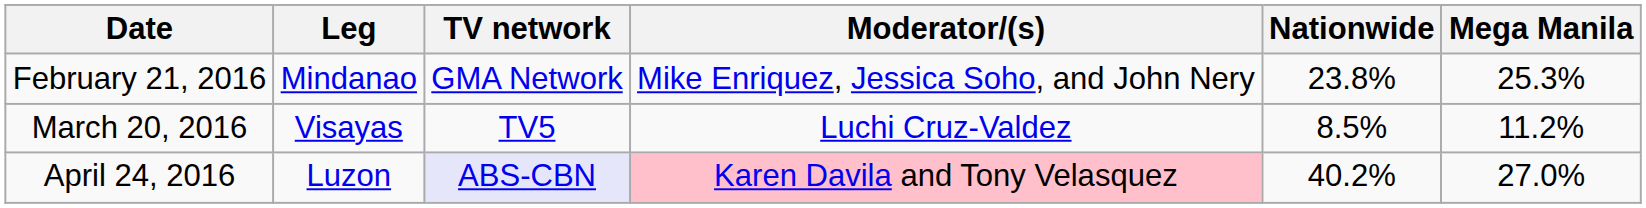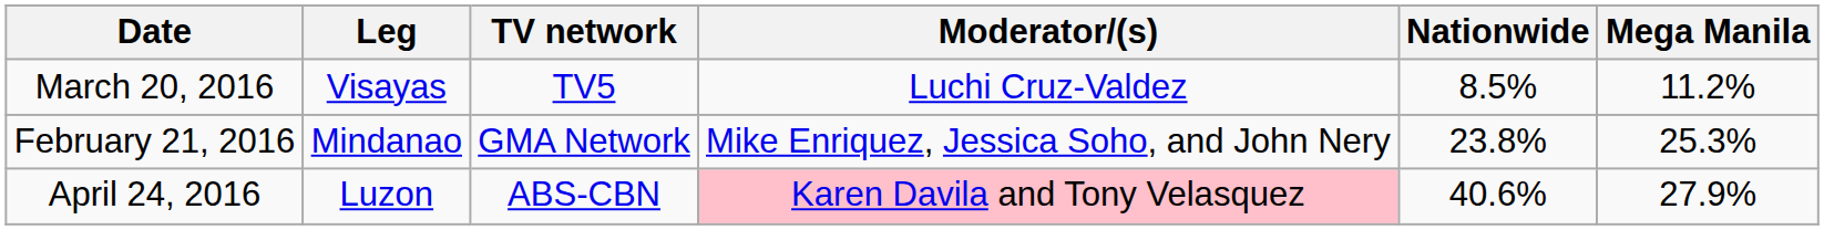 <table class="wikitable sortable"  style="margin-left: auto; margin-right: auto; text-align:center;">
 <tr>
 <th>Date</th>
 <th>Leg</th>
 <th>TV network</th>
 <th>Moderator/(s)</th>
 <th>Nationwide</th>
 <th>Mega Manila</th>
 </tr>
 <tr>
+<td>March 20, 2016</td>
+<td><a href='#'>Visayas</a></td>
+<td><a href='#'>TV5</a></td>
+<td><a href='#'>Luchi Cruz-Valdez</a></td>
+<td>8.5%</td>
+<td>11.2%</td>
+</tr>
+<tr>
 <td>February 21, 2016</td>
 <td><a href='#'>Mindanao</a></td>
 <td><a href='#'>GMA Network</a></td>
 <td><a href='#'>Mike Enriquez</a>, <a href='#'>Jessica Soho</a>, and John Nery</td>
 <td>23.8%</td>
 <td>25.3%</td>
 </tr>
 <tr>
-<td>March 20, 2016</td>
-<td><a href='#'>Visayas</a></td>
-<td><a href='#'>TV5</a></td>
-<td><a href='#'>Luchi Cruz-Valdez</a></td>
-<td>8.5%</td>
-<td>11.2%</td>
-</tr>
-<tr>
 <td>April 24, 2016</td>
 <td><a href='#'>Luzon</a></td>
-<td style="background: lavender;"><a href='#'>ABS-CBN</a></td>
+<td><a href='#'>ABS-CBN</a></td>
 <td style="background: pink;"><a href='#'>Karen Davila</a> and Tony Velasquez</td>
-<td>40.2%</td>
-<td>27.0%</td>
+<td>40.6%</td>
+<td>27.9%</td>
 </tr>
 </table>
